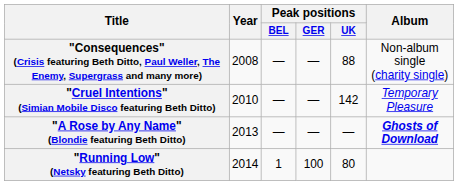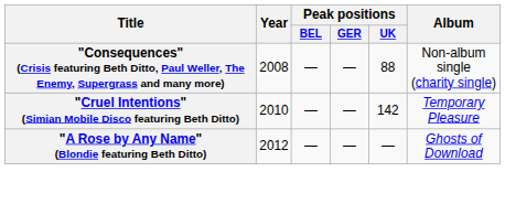 <table class="wikitable plainrowheaders" style="text-align:center;">
 <tr>
 <th scope="col" rowspan="2">Title</th>
 <th scope="col" rowspan="2">Year</th>
 <th scope="col" colspan="3">Peak positions</th>
 <th scope="col" rowspan="2">Album</th>
 </tr>
 <tr>
 <th scope="col" style="width:3em;font-size:85%;"><a href='#'>BEL</a><br></th>
 <th scope="col" style="width:3em;font-size:85%;"><a href='#'>GER</a><br></th>
 <th scope="col" style="width:3em;font-size:85%;"><a href='#'>UK</a><br></th>
 </tr>
 <tr>
 <th scope="row">"Consequences"<br><small>(<a href='#'>Crisis</a> featuring Beth Ditto, <a href='#'>Paul Weller</a>, <a href='#'>The Enemy</a>, <a href='#'>Supergrass</a> and many more)</small></th>
 <td>2008</td>
 <td>—</td>
 <td>—</td>
 <td>88<br></td>
 <td>Non-album single<br>(<a href='#'>charity single</a>)</td>
 </tr>
 <tr>
 <th scope="row">"<a href='#'>Cruel Intentions</a>"<br><small>(<a href='#'>Simian Mobile Disco</a> featuring Beth Ditto)</small></th>
 <td>2010</td>
 <td>—</td>
 <td>—</td>
 <td>142<br></td>
 <td><em><a href='#'>Temporary Pleasure</a></em></td>
 </tr>
 <tr>
 <th scope="row">"<a href='#'>A Rose by Any Name</a>"<br><small>(<a href='#'>Blondie</a> featuring Beth Ditto)</small></th>
-<td>2013</td>
+<td>2012</td>
 <td>—</td>
 <td>—</td>
 <td>—</td>
-<td><strong><em><a href='#'>Ghosts of Download</a></em></strong></td>
-</tr>
-<tr>
-<th scope="row">"<a href='#'>Running Low</a>"<br><small>(<a href='#'>Netsky</a> featuring Beth Ditto)</small></th>
-<td>2014</td>
-<td>1</td>
-<td>100</td>
-<td>80</td>
-<td></td>
+<td><em><a href='#'>Ghosts of Download</a></em></td>
 </tr>
 </table>
